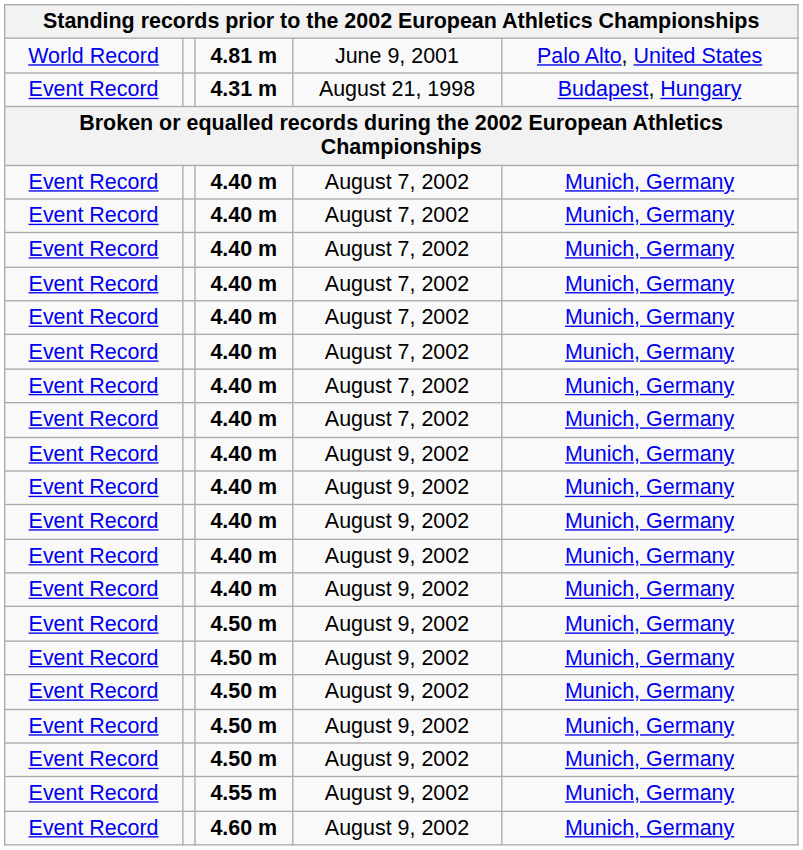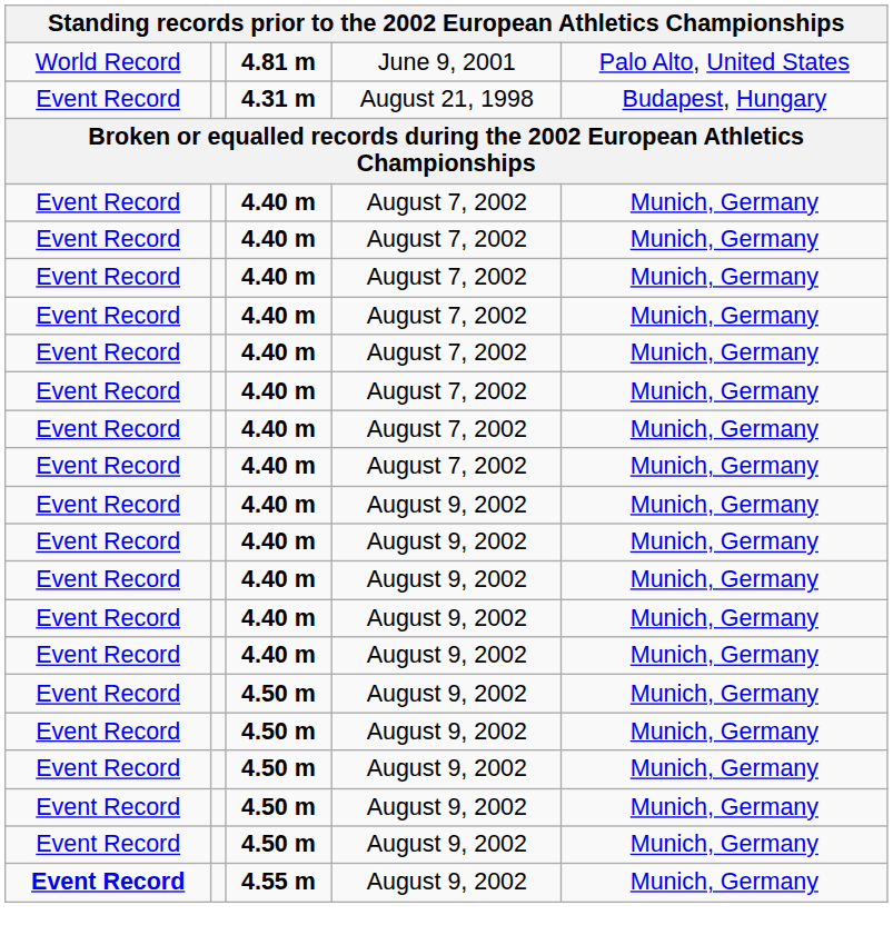 <table class="wikitable" style=" text-align:center; " width="95%">
 <tr>
 <th colspan="5">Standing records prior to the 2002 European Athletics Championships</th>
 </tr>
 <tr>
 <td><a href='#'>World Record</a></td>
 <td></td>
 <td><strong>4.81 m</strong></td>
 <td>June 9, 2001</td>
 <td> <a href='#'>Palo Alto</a>, <a href='#'>United States</a></td>
 </tr>
 <tr>
 <td><a href='#'>Event Record</a></td>
 <td></td>
 <td><strong>4.31 m</strong></td>
 <td>August 21, 1998</td>
 <td> <a href='#'>Budapest</a>, <a href='#'>Hungary</a></td>
 </tr>
 <tr>
 <th colspan="5">Broken or equalled records during the 2002 European Athletics Championships</th>
 </tr>
 <tr>
 <td><a href='#'>Event Record</a></td>
 <td></td>
 <td><strong>4.40 m</strong></td>
 <td>August 7, 2002</td>
 <td> <a href='#'>Munich, Germany</a></td>
 </tr>
 <tr>
 <td><a href='#'>Event Record</a></td>
 <td></td>
 <td><strong>4.40 m</strong></td>
 <td>August 7, 2002</td>
 <td> <a href='#'>Munich, Germany</a></td>
 </tr>
 <tr>
 <td><a href='#'>Event Record</a></td>
 <td></td>
 <td><strong>4.40 m</strong></td>
 <td>August 7, 2002</td>
 <td> <a href='#'>Munich, Germany</a></td>
 </tr>
 <tr>
 <td><a href='#'>Event Record</a></td>
 <td></td>
 <td><strong>4.40 m</strong></td>
 <td>August 7, 2002</td>
 <td> <a href='#'>Munich, Germany</a></td>
 </tr>
 <tr>
 <td><a href='#'>Event Record</a></td>
 <td></td>
 <td><strong>4.40 m</strong></td>
 <td>August 7, 2002</td>
 <td> <a href='#'>Munich, Germany</a></td>
 </tr>
 <tr>
 <td><a href='#'>Event Record</a></td>
 <td></td>
 <td><strong>4.40 m</strong></td>
 <td>August 7, 2002</td>
 <td> <a href='#'>Munich, Germany</a></td>
 </tr>
 <tr>
 <td><a href='#'>Event Record</a></td>
 <td></td>
 <td><strong>4.40 m</strong></td>
 <td>August 7, 2002</td>
 <td> <a href='#'>Munich, Germany</a></td>
 </tr>
 <tr>
 <td><a href='#'>Event Record</a></td>
 <td></td>
 <td><strong>4.40 m</strong></td>
 <td>August 7, 2002</td>
 <td> <a href='#'>Munich, Germany</a></td>
 </tr>
 <tr>
 <td><a href='#'>Event Record</a></td>
 <td></td>
 <td><strong>4.40 m</strong></td>
 <td>August 9, 2002</td>
 <td> <a href='#'>Munich, Germany</a></td>
 </tr>
 <tr>
 <td><a href='#'>Event Record</a></td>
 <td></td>
 <td><strong>4.40 m</strong></td>
 <td>August 9, 2002</td>
 <td> <a href='#'>Munich, Germany</a></td>
 </tr>
 <tr>
 <td><a href='#'>Event Record</a></td>
 <td></td>
 <td><strong>4.40 m</strong></td>
 <td>August 9, 2002</td>
 <td> <a href='#'>Munich, Germany</a></td>
 </tr>
 <tr>
 <td><a href='#'>Event Record</a></td>
 <td></td>
 <td><strong>4.40 m</strong></td>
 <td>August 9, 2002</td>
 <td> <a href='#'>Munich, Germany</a></td>
 </tr>
 <tr>
 <td><a href='#'>Event Record</a></td>
 <td></td>
 <td><strong>4.40 m</strong></td>
 <td>August 9, 2002</td>
 <td> <a href='#'>Munich, Germany</a></td>
 </tr>
 <tr>
 <td><a href='#'>Event Record</a></td>
 <td></td>
 <td><strong>4.50 m</strong></td>
 <td>August 9, 2002</td>
 <td> <a href='#'>Munich, Germany</a></td>
 </tr>
 <tr>
 <td><a href='#'>Event Record</a></td>
 <td></td>
 <td><strong>4.50 m</strong></td>
 <td>August 9, 2002</td>
 <td> <a href='#'>Munich, Germany</a></td>
 </tr>
 <tr>
 <td><a href='#'>Event Record</a></td>
 <td></td>
 <td><strong>4.50 m</strong></td>
 <td>August 9, 2002</td>
 <td> <a href='#'>Munich, Germany</a></td>
 </tr>
 <tr>
 <td><a href='#'>Event Record</a></td>
 <td></td>
 <td><strong>4.50 m</strong></td>
 <td>August 9, 2002</td>
 <td> <a href='#'>Munich, Germany</a></td>
 </tr>
 <tr>
 <td><a href='#'>Event Record</a></td>
 <td></td>
 <td><strong>4.50 m</strong></td>
 <td>August 9, 2002</td>
 <td> <a href='#'>Munich, Germany</a></td>
 </tr>
 <tr>
-<td><a href='#'>Event Record</a></td>
+<td><strong><a href='#'>Event Record</a></strong></td>
 <td></td>
 <td><strong>4.55 m</strong></td>
 <td>August 9, 2002</td>
 <td> <a href='#'>Munich, Germany</a></td>
 </tr>
-<tr>
-<td><a href='#'>Event Record</a></td>
-<td></td>
-<td><strong>4.60 m</strong></td>
-<td>August 9, 2002</td>
-<td> <a href='#'>Munich, Germany</a></td>
-</tr>
 </table>
